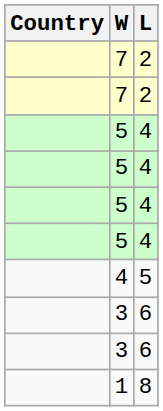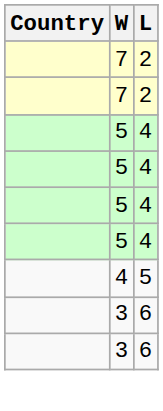 <table class="wikitable">
 <tr>
 <th>Country</th>
 <th>W</th>
 <th>L</th>
 </tr>
 <tr bgcolor=#ffffcc>
 <td></td>
 <td>7</td>
 <td>2</td>
 </tr>
 <tr bgcolor=#ffffcc>
 <td></td>
 <td>7</td>
 <td>2</td>
 </tr>
 <tr bgcolor=#ccffcc>
 <td></td>
 <td>5</td>
 <td>4</td>
 </tr>
 <tr bgcolor=#ccffcc>
 <td></td>
 <td>5</td>
 <td>4</td>
 </tr>
 <tr bgcolor=#ccffcc>
 <td></td>
 <td>5</td>
 <td>4</td>
 </tr>
 <tr bgcolor=#ccffcc>
 <td></td>
 <td>5</td>
 <td>4</td>
 </tr>
 <tr>
 <td></td>
 <td>4</td>
 <td>5</td>
 </tr>
 <tr>
 <td></td>
 <td>3</td>
 <td>6</td>
 </tr>
 <tr>
 <td></td>
 <td>3</td>
 <td>6</td>
 </tr>
-<tr>
-<td></td>
-<td>1</td>
-<td>8</td>
-</tr>
 </table>
